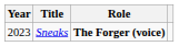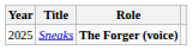 <table class="wikitable sortable">
 <tr>
 <th>Year</th>
 <th>Title</th>
 <th>Role</th>
 <th></th>
 </tr>
 <tr>
-<td>2023</td>
+<td>2025</td>
 <td><em><a href='#'>Sneaks</a></em></td>
 <td><strong>The Forger (voice)</strong></td>
 <td></td>
 </tr>
 </table>
